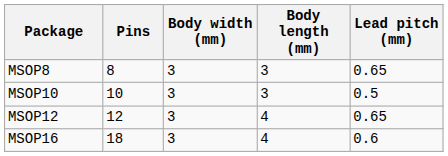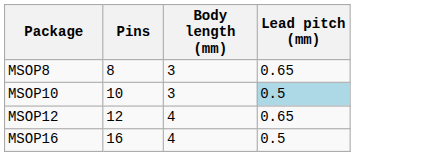 <table class=wikitable>
 <tr>
 <th width=85>Package</th>
 <th width=50>Pins</th>
-<th width=80>Body width (mm)</th>
 <th width=80>Body length (mm)</th>
 <th width=80>Lead pitch (mm)</th>
 </tr>
 <tr>
 <td>MSOP8</td>
 <td>8</td>
 <td>3</td>
-<td>3</td>
 <td>0.65</td>
 </tr>
 <tr>
 <td>MSOP10</td>
 <td>10</td>
 <td>3</td>
-<td>3</td>
-<td>0.5</td>
+<td style="background: lightblue;">0.5</td>
 </tr>
 <tr>
 <td>MSOP12</td>
 <td>12</td>
-<td>3</td>
 <td>4</td>
 <td>0.65</td>
 </tr>
 <tr>
 <td>MSOP16</td>
-<td>18</td>
-<td>3</td>
+<td>16</td>
 <td>4</td>
-<td>0.6</td>
+<td>0.5</td>
 </tr>
 </table>
